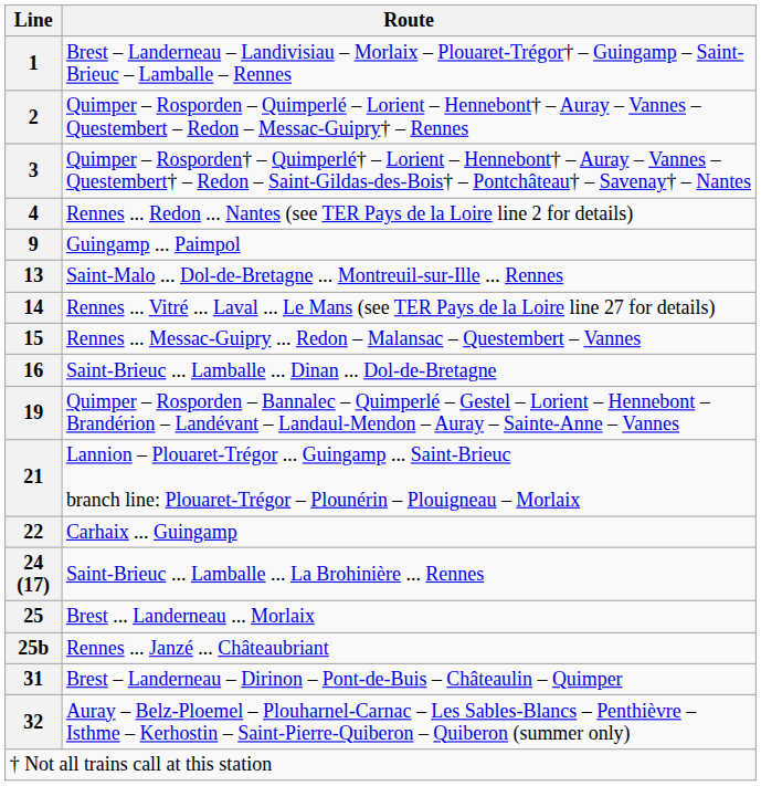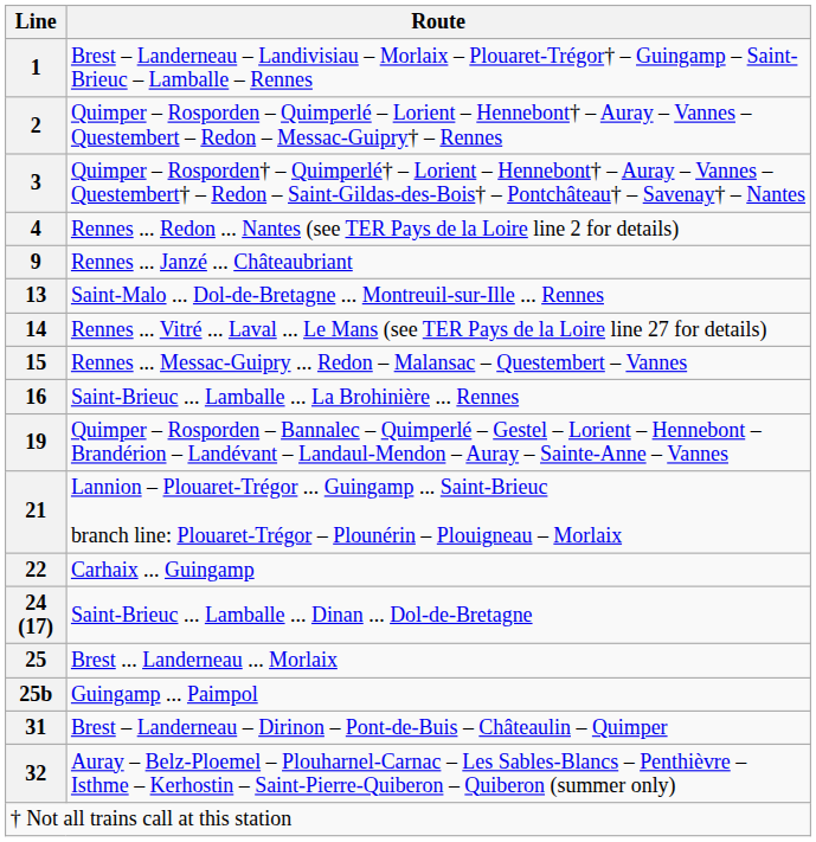 <table class="wikitable vatop">
 <tr>
 <th>Line</th>
 <th>Route</th>
 </tr>
 <tr>
 <th>1</th>
 <td><a href='#'>Brest</a> – <a href='#'>Landerneau</a> – <a href='#'>Landivisiau</a> – <a href='#'>Morlaix</a> – <a href='#'>Plouaret-Trégor</a>† – <a href='#'>Guingamp</a> – <a href='#'>Saint-Brieuc</a> – <a href='#'>Lamballe</a> – <a href='#'>Rennes</a></td>
 </tr>
 <tr>
 <th>2</th>
 <td><a href='#'>Quimper</a> – <a href='#'>Rosporden</a> – <a href='#'>Quimperlé</a> – <a href='#'>Lorient</a> – <a href='#'>Hennebont</a>† – <a href='#'>Auray</a> – <a href='#'>Vannes</a> – <a href='#'>Questembert</a> – <a href='#'>Redon</a> – <a href='#'>Messac-Guipry</a>† – <a href='#'>Rennes</a></td>
 </tr>
 <tr>
 <th>3</th>
 <td><a href='#'>Quimper</a> – <a href='#'>Rosporden</a>† – <a href='#'>Quimperlé</a>† – <a href='#'>Lorient</a> – <a href='#'>Hennebont</a>† – <a href='#'>Auray</a> – <a href='#'>Vannes</a> – <a href='#'>Questembert</a>† – <a href='#'>Redon</a> – <a href='#'>Saint-Gildas-des-Bois</a>† – <a href='#'>Pontchâteau</a>† – <a href='#'>Savenay</a>† – <a href='#'>Nantes</a></td>
 </tr>
 <tr>
 <th>4</th>
 <td><a href='#'>Rennes</a> ... <a href='#'>Redon</a> ... <a href='#'>Nantes</a> (see <a href='#'>TER Pays de la Loire</a> line 2 for details)</td>
 </tr>
 <tr>
 <th>9</th>
-<td><a href='#'>Guingamp</a> ... <a href='#'>Paimpol</a></td>
+<td><a href='#'>Rennes</a> ... <a href='#'>Janzé</a> ... <a href='#'>Châteaubriant</a></td>
 </tr>
 <tr>
 <th>13</th>
 <td><a href='#'>Saint-Malo</a> ... <a href='#'>Dol-de-Bretagne</a> ... <a href='#'>Montreuil-sur-Ille</a> ... <a href='#'>Rennes</a></td>
 </tr>
 <tr>
 <th>14</th>
 <td><a href='#'>Rennes</a> ... <a href='#'>Vitré</a> ... <a href='#'>Laval</a> ... <a href='#'>Le Mans</a> (see <a href='#'>TER Pays de la Loire</a> line 27 for details)</td>
 </tr>
 <tr>
 <th>15</th>
 <td><a href='#'>Rennes</a> ... <a href='#'>Messac-Guipry</a> ... <a href='#'>Redon</a> – <a href='#'>Malansac</a> – <a href='#'>Questembert</a> – <a href='#'>Vannes</a></td>
 </tr>
 <tr>
 <th>16</th>
-<td><a href='#'>Saint-Brieuc</a> ... <a href='#'>Lamballe</a> ... <a href='#'>Dinan</a> ... <a href='#'>Dol-de-Bretagne</a></td>
+<td><a href='#'>Saint-Brieuc</a> ... <a href='#'>Lamballe</a> ... <a href='#'>La Brohinière</a> ... <a href='#'>Rennes</a></td>
 </tr>
 <tr>
 <th>19</th>
 <td><a href='#'>Quimper</a> – <a href='#'>Rosporden</a> – <a href='#'>Bannalec</a> – <a href='#'>Quimperlé</a> – <a href='#'>Gestel</a> – <a href='#'>Lorient</a> – <a href='#'>Hennebont</a> – <a href='#'>Brandérion</a> – <a href='#'>Landévant</a> – <a href='#'>Landaul-Mendon</a> – <a href='#'>Auray</a> – <a href='#'>Sainte-Anne</a> – <a href='#'>Vannes</a></td>
 </tr>
 <tr>
 <th>21</th>
 <td><a href='#'>Lannion</a> – <a href='#'>Plouaret-Trégor</a> ... <a href='#'>Guingamp</a> ... <a href='#'>Saint-Brieuc</a><br><br>branch line: <a href='#'>Plouaret-Trégor</a> – <a href='#'>Plounérin</a> – <a href='#'>Plouigneau</a> – <a href='#'>Morlaix</a></td>
 </tr>
 <tr>
 <th>22</th>
 <td><a href='#'>Carhaix</a> ... <a href='#'>Guingamp</a></td>
 </tr>
 <tr>
 <th>24 (17)</th>
-<td><a href='#'>Saint-Brieuc</a> ... <a href='#'>Lamballe</a> ... <a href='#'>La Brohinière</a> ... <a href='#'>Rennes</a></td>
+<td><a href='#'>Saint-Brieuc</a> ... <a href='#'>Lamballe</a> ... <a href='#'>Dinan</a> ... <a href='#'>Dol-de-Bretagne</a></td>
 </tr>
 <tr>
 <th>25</th>
 <td><a href='#'>Brest</a> ... <a href='#'>Landerneau</a> ... <a href='#'>Morlaix</a></td>
 </tr>
 <tr>
 <th>25b</th>
-<td><a href='#'>Rennes</a> ... <a href='#'>Janzé</a> ... <a href='#'>Châteaubriant</a></td>
+<td><a href='#'>Guingamp</a> ... <a href='#'>Paimpol</a></td>
 </tr>
 <tr>
 <th>31</th>
 <td><a href='#'>Brest</a> – <a href='#'>Landerneau</a> – <a href='#'>Dirinon</a> – <a href='#'>Pont-de-Buis</a> – <a href='#'>Châteaulin</a> – <a href='#'>Quimper</a></td>
 </tr>
 <tr>
 <th>32</th>
 <td><a href='#'>Auray</a> – <a href='#'>Belz-Ploemel</a> – <a href='#'>Plouharnel-Carnac</a> – <a href='#'>Les Sables-Blancs</a> – <a href='#'>Penthièvre</a> – <a href='#'>Isthme</a> – <a href='#'>Kerhostin</a> – <a href='#'>Saint-Pierre-Quiberon</a> – <a href='#'>Quiberon</a> (summer only)</td>
 </tr>
 <tr>
 <td colspan=2>† Not all trains call at this station</td>
 </tr>
 </table>
